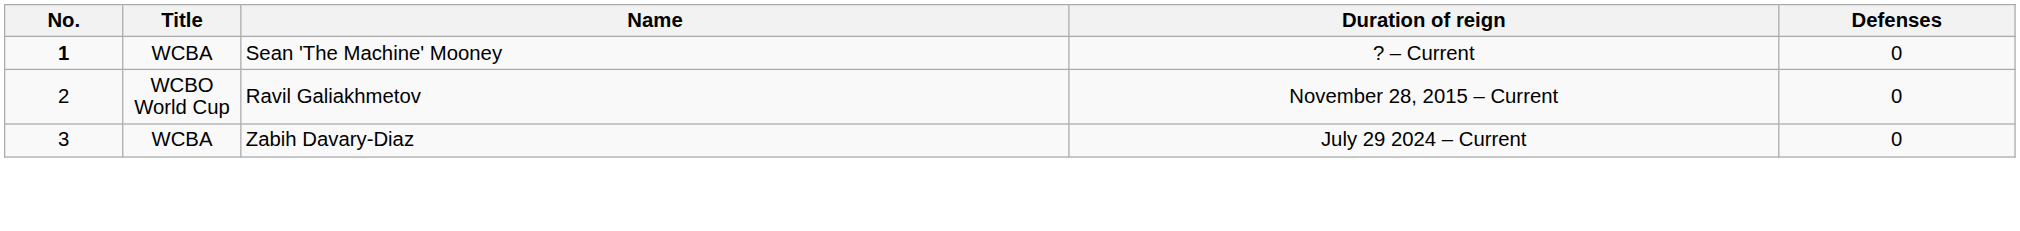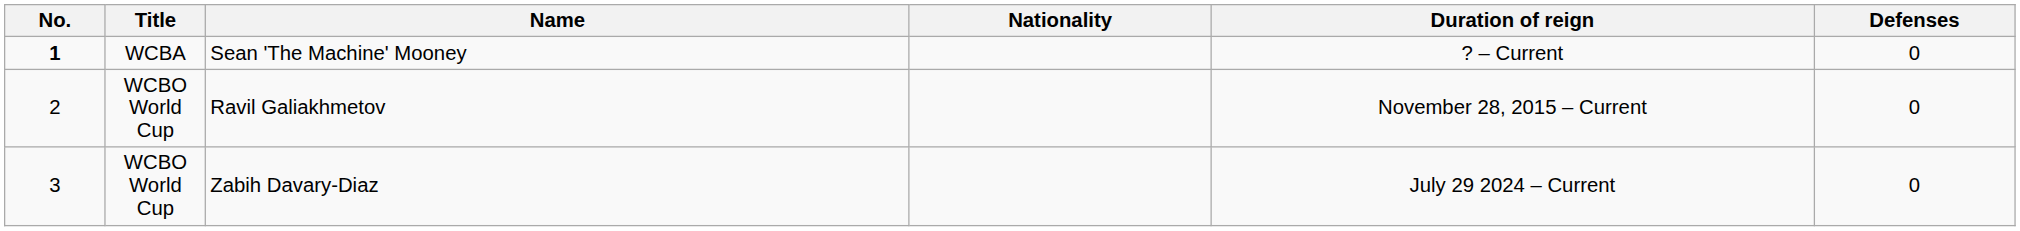 <table class="wikitable" width=100%>
 <tr>
 <th width=5%>No.</th>
 <th width=5%>Title</th>
 <th width=35%>Name</th>
+<th width=15%>Nationality</th>
 <th width=30%>Duration of reign</th>
 <th width=10%>Defenses</th>
 </tr>
 <tr align="center">
 <td><strong>1</strong></td>
 <td>WCBA</td>
 <td align="left">Sean 'The Machine' Mooney</td>
+<td align="left"></td>
 <td>? – Current</td>
 <td>0</td>
 </tr>
 <tr align=center>
 <td>2</td>
 <td>WCBO World Cup</td>
 <td align=left>Ravil Galiakhmetov</td>
+<td align=left></td>
 <td>November 28, 2015 – Current</td>
 <td>0</td>
 </tr>
 <tr align=center>
 <td>3</td>
-<td>WCBA</td>
+<td>WCBO World Cup</td>
 <td align=left>Zabih Davary-Diaz</td>
+<td align=left></td>
 <td>July 29 2024 – Current</td>
 <td>0</td>
 </tr>
 </table>
